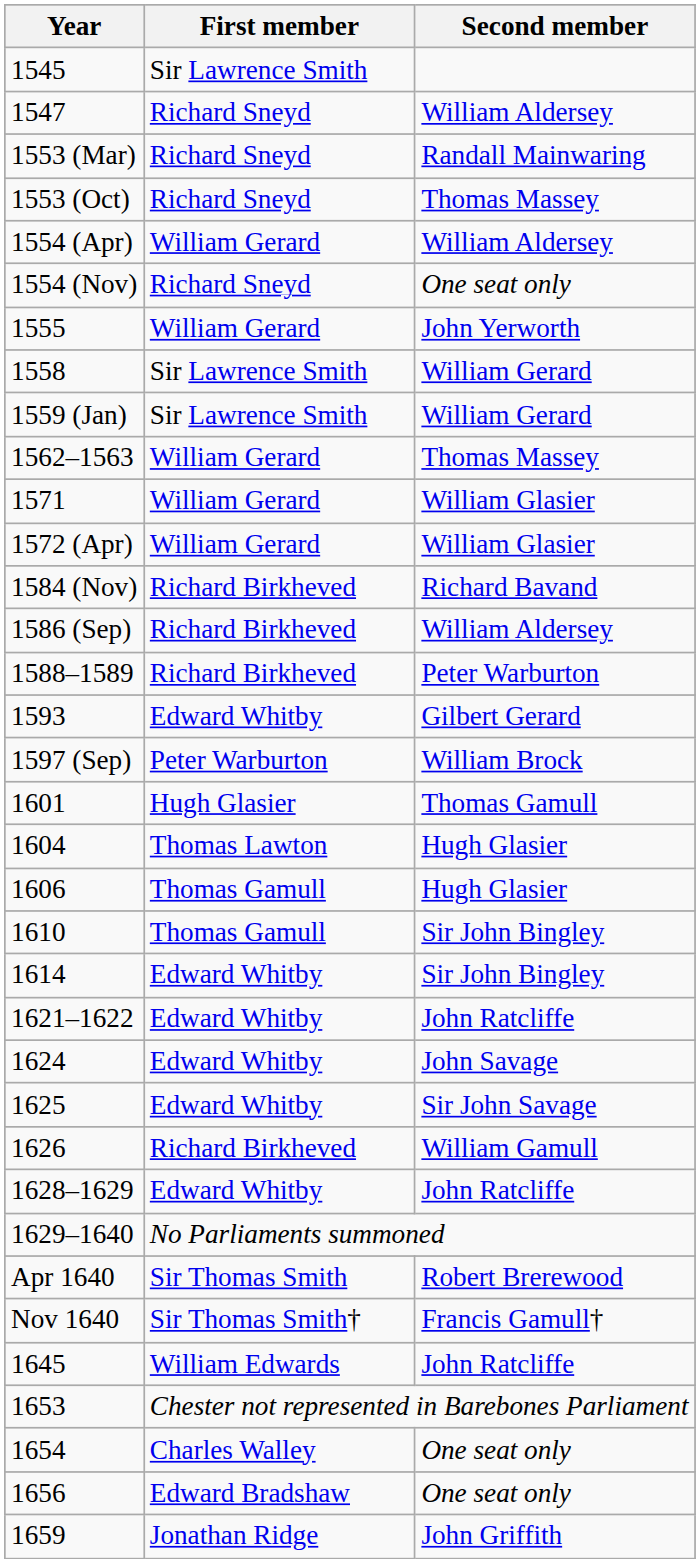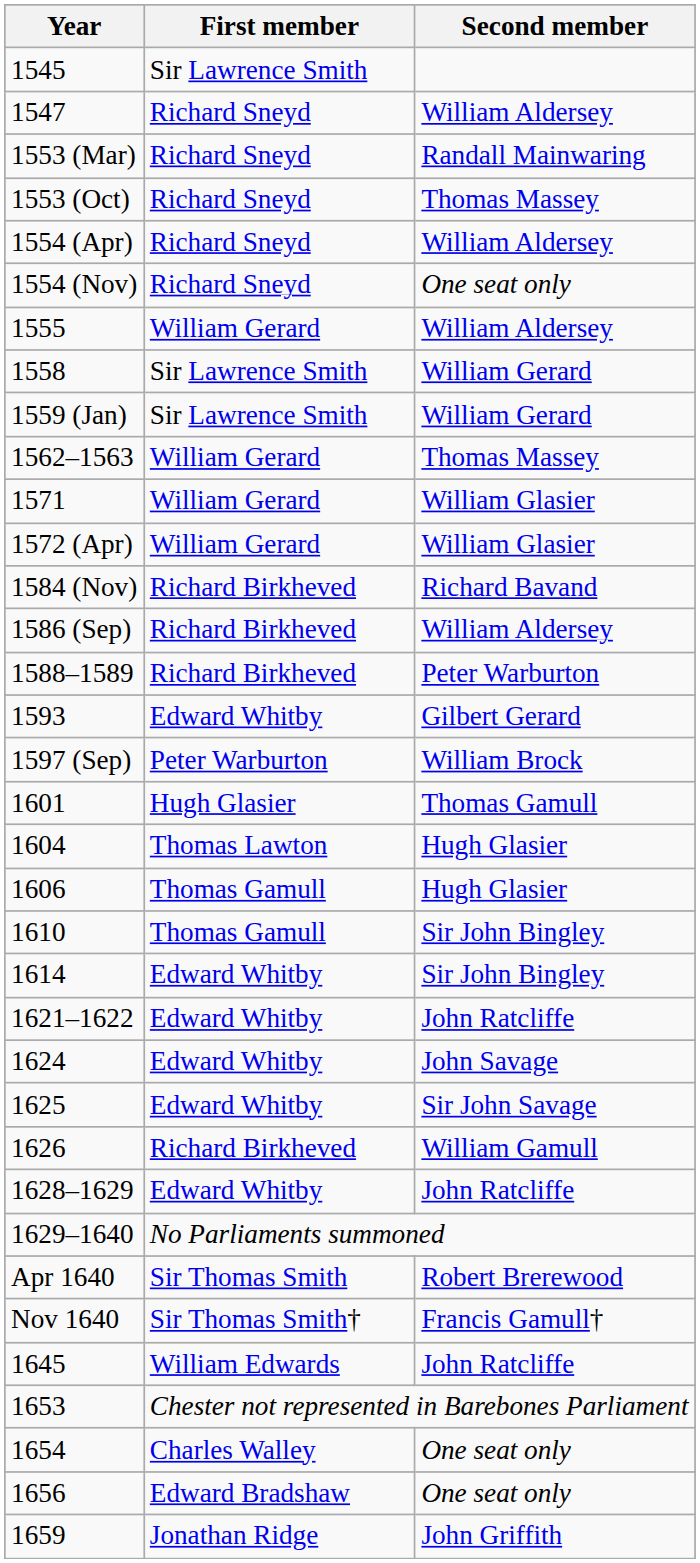 <table class="wikitable">
 <tr>
 <th>Year</th>
 <th>First member</th>
 <th>Second member</th>
 </tr>
 <tr>
 <td>1545</td>
 <td>Sir <a href='#'>Lawrence Smith</a></td>
 <td></td>
 </tr>
 <tr>
 <td>1547</td>
 <td><a href='#'>Richard Sneyd</a></td>
 <td><a href='#'>William Aldersey</a></td>
 </tr>
 <tr>
 <td>1553 (Mar)</td>
 <td><a href='#'>Richard Sneyd</a></td>
 <td><a href='#'>Randall Mainwaring</a></td>
 </tr>
 <tr>
 <td>1553 (Oct)</td>
 <td><a href='#'>Richard Sneyd</a></td>
 <td><a href='#'>Thomas Massey</a></td>
 </tr>
 <tr>
 <td>1554 (Apr)</td>
-<td><a href='#'>William Gerard</a></td>
+<td><a href='#'>Richard Sneyd</a></td>
 <td><a href='#'>William Aldersey</a></td>
 </tr>
 <tr>
 <td>1554 (Nov)</td>
 <td><a href='#'>Richard Sneyd</a></td>
 <td><em>One seat only</em></td>
 </tr>
 <tr>
 <td>1555</td>
 <td><a href='#'>William Gerard</a></td>
-<td><a href='#'>John Yerworth</a></td>
+<td><a href='#'>William Aldersey</a></td>
 </tr>
 <tr>
 <td>1558</td>
 <td>Sir <a href='#'>Lawrence Smith</a></td>
 <td><a href='#'>William Gerard</a></td>
 </tr>
 <tr>
 <td>1559 (Jan)</td>
 <td>Sir <a href='#'>Lawrence Smith</a></td>
 <td><a href='#'>William Gerard</a></td>
 </tr>
 <tr>
 <td>1562–1563</td>
 <td><a href='#'>William Gerard</a></td>
 <td><a href='#'>Thomas Massey</a></td>
 </tr>
 <tr>
 <td>1571</td>
 <td><a href='#'>William Gerard</a></td>
 <td><a href='#'>William Glasier</a></td>
 </tr>
 <tr>
 <td>1572 (Apr)</td>
 <td><a href='#'>William Gerard</a></td>
 <td><a href='#'>William Glasier</a></td>
 </tr>
 <tr>
 <td>1584 (Nov)</td>
 <td><a href='#'>Richard Birkheved</a></td>
 <td><a href='#'>Richard Bavand</a></td>
 </tr>
 <tr>
 <td>1586 (Sep)</td>
 <td><a href='#'>Richard Birkheved</a></td>
 <td><a href='#'>William Aldersey</a></td>
 </tr>
 <tr>
 <td>1588–1589</td>
 <td><a href='#'>Richard Birkheved</a></td>
 <td><a href='#'>Peter Warburton</a></td>
 </tr>
 <tr>
 <td>1593</td>
 <td><a href='#'>Edward Whitby</a></td>
 <td><a href='#'>Gilbert Gerard</a></td>
 </tr>
 <tr>
 <td>1597 (Sep)</td>
 <td><a href='#'>Peter Warburton</a></td>
 <td><a href='#'>William Brock</a></td>
 </tr>
 <tr>
 <td>1601</td>
 <td><a href='#'>Hugh Glasier</a></td>
 <td><a href='#'>Thomas Gamull</a></td>
 </tr>
 <tr>
 <td>1604</td>
 <td><a href='#'>Thomas Lawton</a></td>
 <td><a href='#'>Hugh Glasier</a></td>
 </tr>
 <tr>
 <td>1606</td>
 <td><a href='#'>Thomas Gamull</a></td>
 <td><a href='#'>Hugh Glasier</a></td>
 </tr>
 <tr>
 <td>1610</td>
 <td><a href='#'>Thomas Gamull</a></td>
 <td><a href='#'>Sir John Bingley</a></td>
 </tr>
 <tr>
 <td>1614</td>
 <td><a href='#'>Edward Whitby</a></td>
 <td><a href='#'>Sir John Bingley</a></td>
 </tr>
 <tr>
 <td>1621–1622</td>
 <td><a href='#'>Edward Whitby</a></td>
 <td><a href='#'>John Ratcliffe</a></td>
 </tr>
 <tr>
 <td>1624</td>
 <td><a href='#'>Edward Whitby</a></td>
 <td><a href='#'>John Savage</a></td>
 </tr>
 <tr>
 <td>1625</td>
 <td><a href='#'>Edward Whitby</a></td>
 <td><a href='#'>Sir John Savage</a></td>
 </tr>
 <tr>
 <td>1626</td>
 <td><a href='#'>Richard Birkheved</a></td>
 <td><a href='#'>William Gamull</a></td>
 </tr>
 <tr>
 <td>1628–1629</td>
 <td><a href='#'>Edward Whitby</a></td>
 <td><a href='#'>John Ratcliffe</a></td>
 </tr>
 <tr>
 <td>1629–1640</td>
 <td colspan="2"><em>No Parliaments summoned</em></td>
 </tr>
 <tr>
 <td>Apr 1640</td>
 <td><a href='#'>Sir Thomas Smith</a></td>
 <td><a href='#'>Robert Brerewood</a></td>
 </tr>
 <tr>
 <td>Nov 1640</td>
 <td><a href='#'>Sir Thomas Smith</a>†</td>
 <td><a href='#'>Francis Gamull</a>†</td>
 </tr>
 <tr>
 <td>1645</td>
 <td><a href='#'>William Edwards</a></td>
 <td><a href='#'>John Ratcliffe</a></td>
 </tr>
 <tr>
 <td>1653</td>
 <td colspan="2"><em>Chester not represented in Barebones Parliament</em></td>
 </tr>
 <tr>
 <td>1654</td>
 <td><a href='#'>Charles Walley</a></td>
 <td><em>One seat only</em></td>
 </tr>
 <tr>
 <td>1656</td>
 <td><a href='#'>Edward Bradshaw</a></td>
 <td><em>One seat only</em></td>
 </tr>
 <tr>
 <td>1659</td>
 <td><a href='#'>Jonathan Ridge</a></td>
 <td><a href='#'>John Griffith</a></td>
 </tr>
 </table>
